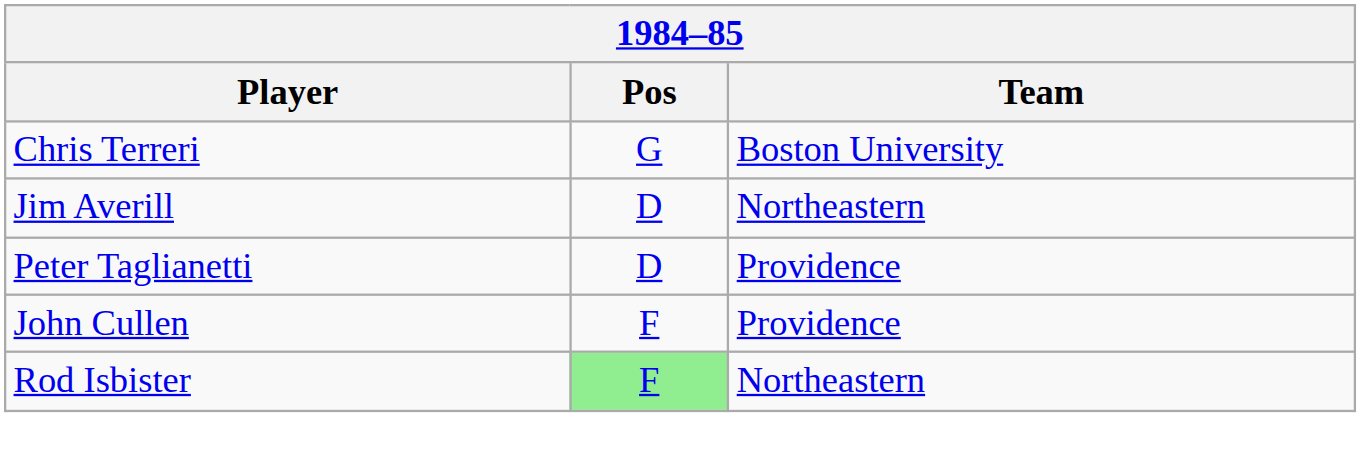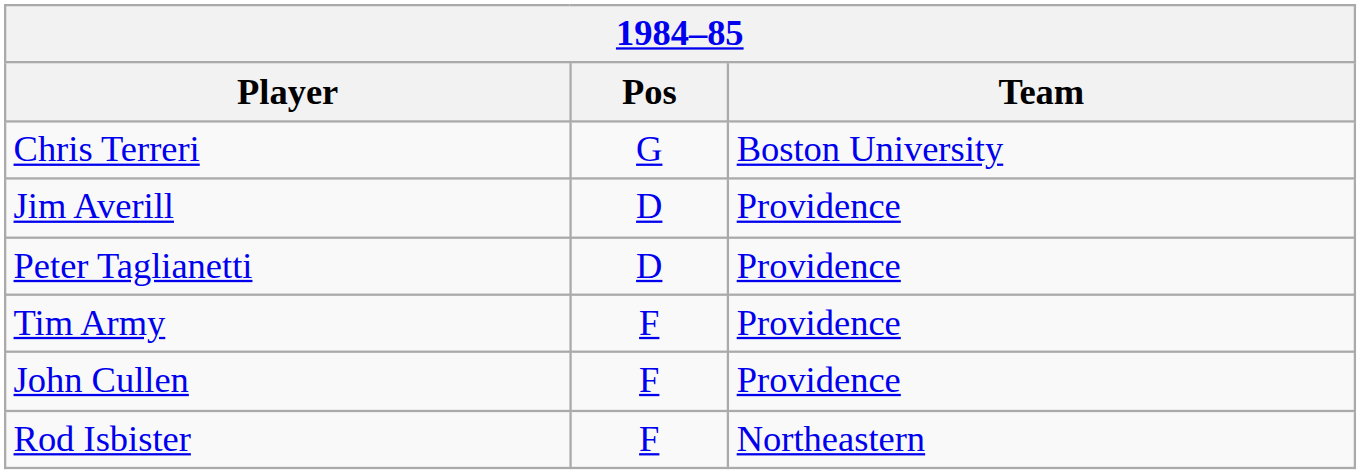 <table class="wikitable" width=95%>
 <tr>
 <th colspan=3><a href='#'>1984–85</a></th>
 </tr>
 <tr>
 <th>Player</th>
 <th>Pos</th>
 <th>Team</th>
 </tr>
 <tr>
 <td><a href='#'>Chris Terreri</a></td>
 <td align=center><a href='#'>G</a></td>
 <td><a href='#'>Boston University</a></td>
 </tr>
 <tr>
 <td><a href='#'>Jim Averill</a></td>
 <td align=center><a href='#'>D</a></td>
-<td><a href='#'>Northeastern</a></td>
+<td><a href='#'>Providence</a></td>
 </tr>
 <tr>
 <td><a href='#'>Peter Taglianetti</a></td>
 <td align=center><a href='#'>D</a></td>
+<td><a href='#'>Providence</a></td>
+</tr>
+<tr>
+<td><a href='#'>Tim Army</a></td>
+<td align=center><a href='#'>F</a></td>
 <td><a href='#'>Providence</a></td>
 </tr>
 <tr>
 <td><a href='#'>John Cullen</a></td>
 <td align=center><a href='#'>F</a></td>
 <td><a href='#'>Providence</a></td>
 </tr>
 <tr>
 <td><a href='#'>Rod Isbister</a></td>
-<td align=center style="background: lightgreen;"><a href='#'>F</a></td>
+<td align=center><a href='#'>F</a></td>
 <td><a href='#'>Northeastern</a></td>
 </tr>
 </table>
